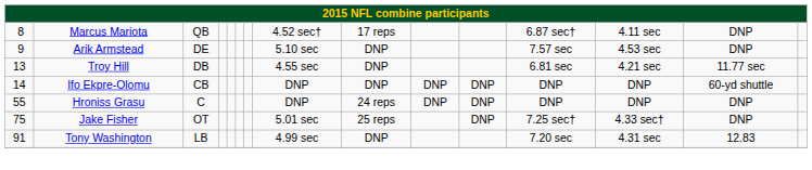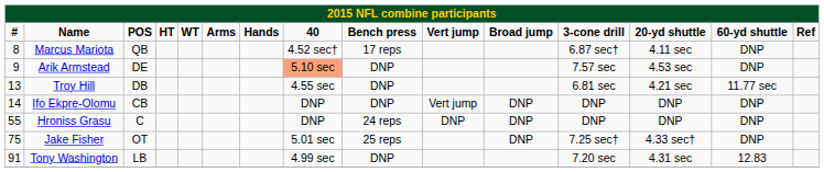 <table style="width:90%; text-align:center;" class="wikitable">
 <tr style="font-weight:bold; background:#004f27; color:#fc0;">
 <td colspan=15>2015 NFL combine participants</td>
+</tr>
+<tr style="font-weight:bold;">
+<td>#</td>
+<td>Name</td>
+<td>POS</td>
+<td>HT</td>
+<td>WT</td>
+<td>Arms</td>
+<td>Hands</td>
+<td>40</td>
+<td>Bench press</td>
+<td>Vert jump</td>
+<td>Broad jump</td>
+<td>3-cone drill</td>
+<td>20-yd shuttle</td>
+<td>60-yd shuttle</td>
+<td>Ref</td>
 </tr>
 <tr>
 <td> 8</td>
 <td><a href='#'>Marcus Mariota</a></td>
 <td>QB</td>
 <td></td>
 <td></td>
 <td></td>
 <td></td>
 <td>4.52 sec†</td>
 <td>17 reps</td>
 <td></td>
 <td></td>
 <td>6.87 sec†</td>
 <td>4.11 sec</td>
 <td>DNP</td>
 <td></td>
 </tr>
 <tr>
 <td> 9</td>
 <td><a href='#'>Arik Armstead</a></td>
 <td>DE</td>
 <td></td>
 <td></td>
 <td></td>
 <td></td>
-<td>5.10 sec</td>
+<td style="background: lightsalmon;">5.10 sec</td>
 <td>DNP</td>
 <td></td>
 <td></td>
 <td>7.57 sec</td>
 <td>4.53 sec</td>
 <td>DNP</td>
 <td></td>
 </tr>
 <tr>
 <td>13</td>
 <td><a href='#'>Troy Hill</a></td>
 <td>DB</td>
 <td></td>
 <td></td>
 <td></td>
 <td></td>
 <td>4.55 sec</td>
 <td>DNP</td>
 <td></td>
 <td></td>
 <td>6.81 sec</td>
 <td>4.21 sec</td>
 <td>11.77 sec</td>
 <td></td>
 </tr>
 <tr>
 <td>14</td>
 <td><a href='#'>Ifo Ekpre-Olomu</a></td>
 <td>CB</td>
 <td></td>
 <td></td>
 <td></td>
 <td></td>
 <td>DNP</td>
 <td>DNP</td>
+<td>Vert jump</td>
 <td>DNP</td>
 <td>DNP</td>
 <td>DNP</td>
 <td>DNP</td>
-<td>60-yd shuttle</td>
 <td></td>
 </tr>
 <tr>
 <td>55</td>
 <td><a href='#'>Hroniss Grasu</a></td>
 <td>C</td>
 <td></td>
 <td></td>
 <td></td>
 <td></td>
 <td>DNP</td>
 <td>24 reps</td>
 <td>DNP</td>
 <td>DNP</td>
 <td>DNP</td>
 <td>DNP</td>
 <td>DNP</td>
 <td></td>
 </tr>
 <tr>
 <td>75</td>
 <td><a href='#'>Jake Fisher</a></td>
 <td>OT</td>
 <td></td>
 <td></td>
 <td></td>
 <td></td>
 <td>5.01 sec</td>
 <td>25 reps</td>
 <td></td>
 <td>DNP</td>
 <td>7.25 sec†</td>
 <td>4.33 sec†</td>
 <td>DNP</td>
 <td></td>
 </tr>
 <tr>
 <td>91</td>
 <td><a href='#'>Tony Washington</a></td>
 <td>LB</td>
 <td></td>
 <td></td>
 <td></td>
 <td></td>
 <td>4.99 sec</td>
 <td>DNP</td>
 <td></td>
 <td></td>
 <td>7.20 sec</td>
 <td>4.31 sec</td>
 <td>12.83</td>
 <td></td>
 </tr>
 <tr>
 </tr>
 </table>
